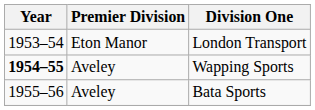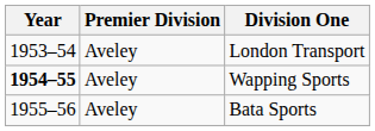 <table class="wikitable">
 <tr>
 <th>Year</th>
 <th>Premier Division</th>
 <th>Division One</th>
 </tr>
 <tr>
 <td>1953–54</td>
-<td>Eton Manor</td>
+<td>Aveley</td>
 <td>London Transport</td>
 </tr>
 <tr>
 <td><strong>1954–55</strong></td>
 <td>Aveley</td>
 <td>Wapping Sports</td>
 </tr>
 <tr>
 <td>1955–56</td>
 <td>Aveley</td>
 <td>Bata Sports</td>
 </tr>
 <tr>
 </tr>
 </table>
